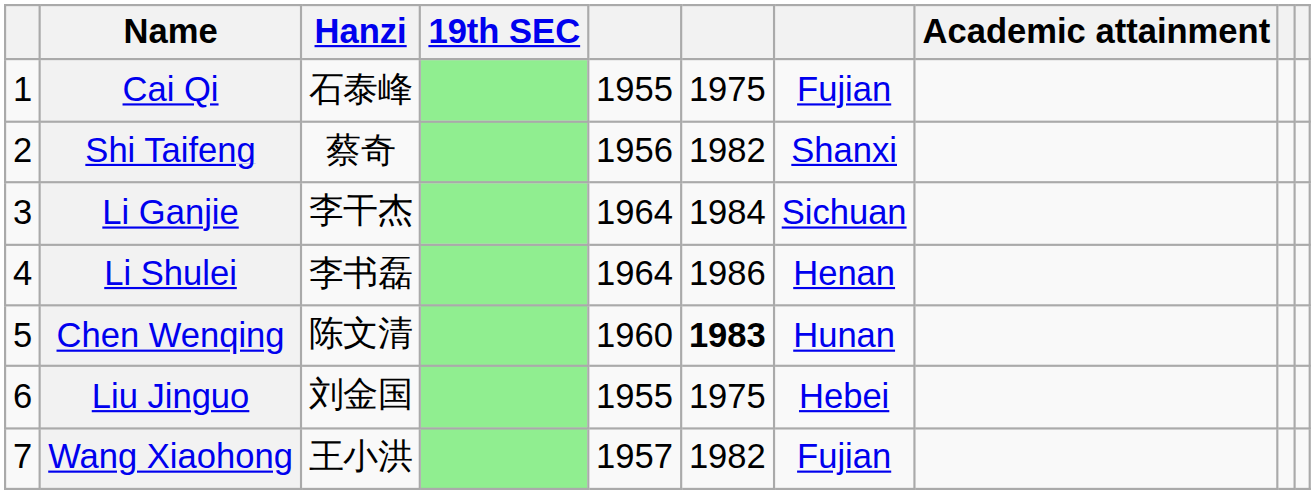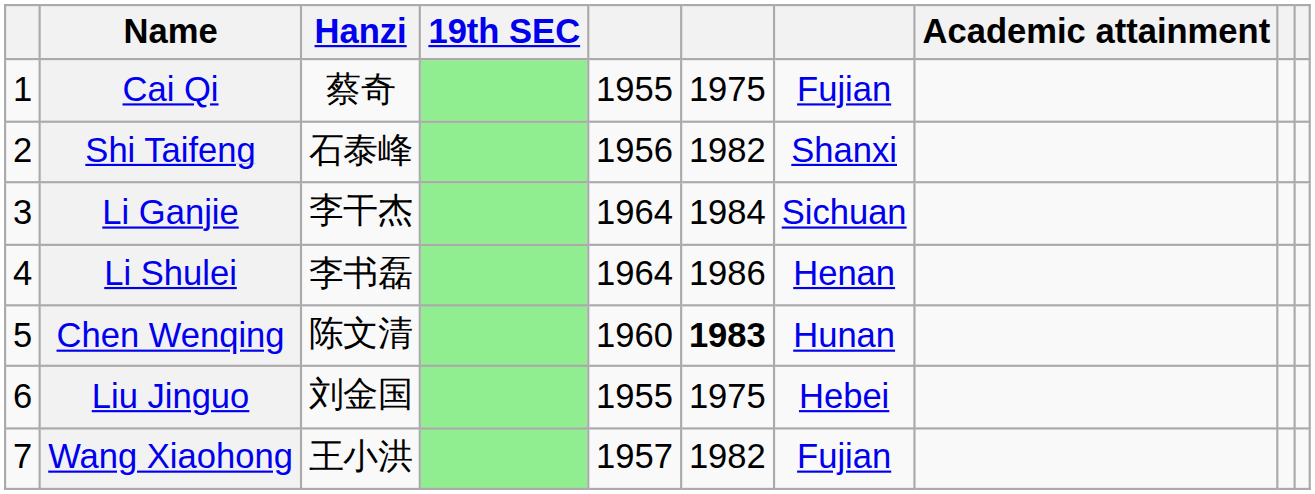 <table class="wikitable sortable" style=text-align:center>
 <tr>
 <th scope=col></th>
 <th scope=col>Name</th>
 <th scope=col><a href='#'>Hanzi</a></th>
 <th scope=col><a href='#'>19th SEC</a></th>
 <th scope=col></th>
 <th scope=col></th>
 <th scope=col></th>
 <th scope=col>Academic attainment</th>
 <th scope=col></th>
 <th scope=col class="unsortable"></th>
 </tr>
 <tr>
 <td>1</td>
 <th align="center" scope="row" style="font-weight:normal;"><a href='#'>Cai Qi</a></th>
-<td data-sort-value="42">石泰峰</td>
+<td data-sort-value="202">蔡奇</td>
 <td bgcolor = LightGreen></td>
 <td>1955</td>
 <td>1975</td>
 <td><a href='#'>Fujian</a></td>
 <td></td>
 <td></td>
 <td></td>
 </tr>
 <tr>
 <td>2</td>
 <th align="center" scope="row" style="font-weight:normal;"><a href='#'>Shi Taifeng</a></th>
-<td data-sort-value="202">蔡奇</td>
+<td data-sort-value="42">石泰峰</td>
 <td bgcolor = LightGreen></td>
 <td>1956</td>
 <td>1982</td>
 <td><a href='#'>Shanxi</a></td>
 <td></td>
 <td></td>
 <td></td>
 </tr>
 <tr>
 <td>3</td>
 <th align="center" scope="row" style="font-weight:normal;"><a href='#'>Li Ganjie</a></th>
 <td data-sort-value="71">李干杰</td>
 <td bgcolor = LightGreen></td>
 <td>1964</td>
 <td>1984</td>
 <td><a href='#'>Sichuan</a></td>
 <td></td>
 <td></td>
 <td></td>
 </tr>
 <tr>
 <td>4</td>
 <th align="center" scope="row" style="font-weight:normal;"><a href='#'>Li Shulei</a></th>
 <td data-sort-value="74">李书磊</td>
 <td bgcolor = LightGreen></td>
 <td>1964</td>
 <td>1986</td>
 <td><a href='#'>Henan</a></td>
 <td></td>
 <td></td>
 <td></td>
 </tr>
 <tr>
 <td>5</td>
 <th align="center" scope="row" style="font-weight:normal;"><a href='#'>Chen Wenqing</a></th>
 <td data-sort-value="120">陈文清</td>
 <td bgcolor = LightGreen></td>
 <td>1960</td>
 <td><strong>1983</strong></td>
 <td><a href='#'>Hunan</a></td>
 <td></td>
 <td></td>
 <td></td>
 </tr>
 <tr>
 <td>6</td>
 <th align="center" scope="row" style="font-weight:normal;"><a href='#'>Liu Jinguo</a></th>
 <td data-sort-value="54">刘金国</td>
 <td bgcolor = LightGreen></td>
 <td>1955</td>
 <td>1975</td>
 <td><a href='#'>Hebei</a></td>
 <td></td>
 <td></td>
 <td></td>
 </tr>
 <tr>
 <td>7</td>
 <th align="center" scope="row" style="font-weight:normal;"><a href='#'>Wang Xiaohong</a></th>
 <td data-sort-value="15">王小洪</td>
 <td bgcolor = LightGreen></td>
 <td>1957</td>
 <td>1982</td>
 <td><a href='#'>Fujian</a></td>
 <td></td>
 <td></td>
 <td></td>
 </tr>
 </table>
